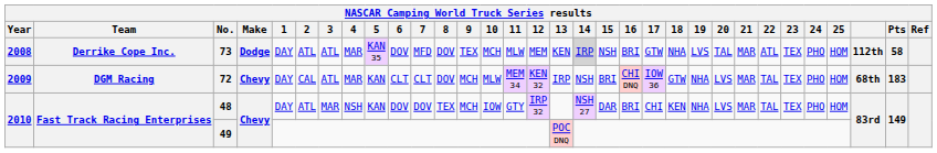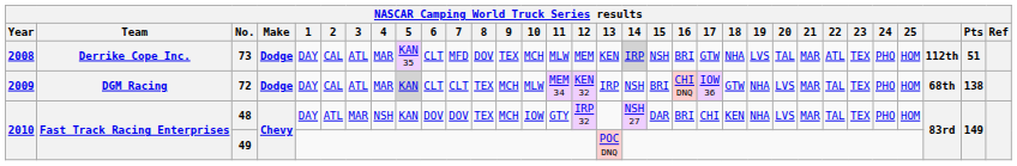 <table class="wikitable" style="text-align:center; font-size:75%">
 <tr>
 <th colspan=32><a href='#'>NASCAR Camping World Truck Series</a> results</th>
 </tr>
 <tr>
 <th>Year</th>
 <th>Team</th>
 <th>No.</th>
 <th>Make</th>
 <th>1</th>
 <th>2</th>
 <th>3</th>
 <th>4</th>
 <th>5</th>
 <th>6</th>
 <th>7</th>
 <th>8</th>
 <th>9</th>
 <th>10</th>
 <th>11</th>
 <th>12</th>
 <th>13</th>
 <th>14</th>
 <th>15</th>
 <th>16</th>
 <th>17</th>
 <th>18</th>
 <th>19</th>
 <th>20</th>
 <th>21</th>
 <th>22</th>
 <th>23</th>
 <th>24</th>
 <th>25</th>
 <th></th>
 <th>Pts</th>
 <th>Ref</th>
 </tr>
 <tr>
 <th><a href='#'>2008</a></th>
 <th><a href='#'>Derrike Cope Inc.</a></th>
 <th>73</th>
 <th><a href='#'>Dodge</a></th>
 <td><a href='#'>DAY</a></td>
-<td><a href='#'>ATL</a></td>
+<td><a href='#'>CAL</a></td>
 <td><a href='#'>ATL</a></td>
 <td><a href='#'>MAR</a></td>
 <td style="background:#EFCFFF;"><a href='#'>KAN</a><br><small>35</small></td>
-<td><a href='#'>DOV</a></td>
+<td><a href='#'>CLT</a></td>
 <td><a href='#'>MFD</a></td>
 <td><a href='#'>DOV</a></td>
 <td><a href='#'>TEX</a></td>
 <td><a href='#'>MCH</a></td>
 <td><a href='#'>MLW</a></td>
 <td><a href='#'>MEM</a></td>
 <td><a href='#'>KEN</a></td>
 <td style="background: lightgrey;"><a href='#'>IRP</a></td>
 <td><a href='#'>NSH</a></td>
 <td><a href='#'>BRI</a></td>
 <td><a href='#'>GTW</a></td>
 <td><a href='#'>NHA</a></td>
 <td><a href='#'>LVS</a></td>
 <td><a href='#'>TAL</a></td>
 <td><a href='#'>MAR</a></td>
 <td><a href='#'>ATL</a></td>
 <td><a href='#'>TEX</a></td>
 <td><a href='#'>PHO</a></td>
 <td><a href='#'>HOM</a></td>
 <th>112th</th>
-<th>58</th>
+<th>51</th>
 <th></th>
 </tr>
 <tr>
 <th><a href='#'>2009</a></th>
 <th><a href='#'>DGM Racing</a></th>
 <th>72</th>
-<th><a href='#'>Chevy</a></th>
+<th><a href='#'>Dodge</a></th>
 <td><a href='#'>DAY</a></td>
 <td><a href='#'>CAL</a></td>
 <td><a href='#'>ATL</a></td>
 <td><a href='#'>MAR</a></td>
-<td><a href='#'>KAN</a></td>
+<td style="background: lightgrey;"><a href='#'>KAN</a></td>
 <td><a href='#'>CLT</a></td>
 <td><a href='#'>CLT</a></td>
-<td><a href='#'>DOV</a></td>
+<td><a href='#'>TEX</a></td>
 <td><a href='#'>MCH</a></td>
 <td><a href='#'>MLW</a></td>
 <td style="background:#EFCFFF;"><a href='#'>MEM</a><br><small>34</small></td>
 <td style="background:#EFCFFF;"><a href='#'>KEN</a><br><small>32</small></td>
 <td><a href='#'>IRP</a></td>
 <td><a href='#'>NSH</a></td>
 <td><a href='#'>BRI</a></td>
 <td style="background:#FFCFCF;"><a href='#'>CHI</a><br><small>DNQ</small></td>
 <td style="background:#EFCFFF;"><a href='#'>IOW</a><br><small>36</small></td>
 <td><a href='#'>GTW</a></td>
 <td><a href='#'>NHA</a></td>
 <td><a href='#'>LVS</a></td>
 <td><a href='#'>MAR</a></td>
 <td><a href='#'>TAL</a></td>
 <td><a href='#'>TEX</a></td>
 <td><a href='#'>PHO</a></td>
 <td><a href='#'>HOM</a></td>
 <th>68th</th>
-<th>183</th>
+<th>138</th>
 <th></th>
 </tr>
 <tr>
 <th rowspan=2><a href='#'>2010</a></th>
 <th rowspan=2><a href='#'>Fast Track Racing Enterprises</a></th>
 <th>48</th>
 <th rowspan=2><a href='#'>Chevy</a></th>
 <td><a href='#'>DAY</a></td>
 <td><a href='#'>ATL</a></td>
 <td><a href='#'>MAR</a></td>
 <td><a href='#'>NSH</a></td>
 <td><a href='#'>KAN</a></td>
 <td><a href='#'>DOV</a></td>
 <td><a href='#'>DOV</a></td>
 <td><a href='#'>TEX</a></td>
 <td><a href='#'>MCH</a></td>
 <td><a href='#'>IOW</a></td>
 <td><a href='#'>GTY</a></td>
 <td style="background:#EFCFFF;"><a href='#'>IRP</a><br><small>32</small></td>
 <td></td>
 <td style="background:#EFCFFF;"><a href='#'>NSH</a><br><small>27</small></td>
 <td><a href='#'>DAR</a></td>
 <td><a href='#'>BRI</a></td>
 <td><a href='#'>CHI</a></td>
 <td><a href='#'>KEN</a></td>
 <td><a href='#'>NHA</a></td>
 <td><a href='#'>LVS</a></td>
 <td><a href='#'>MAR</a></td>
 <td><a href='#'>TAL</a></td>
 <td><a href='#'>TEX</a></td>
 <td><a href='#'>PHO</a></td>
 <td><a href='#'>HOM</a></td>
 <th rowspan=2>83rd</th>
 <th rowspan=2>149</th>
 <th rowspan=2></th>
 </tr>
 <tr>
 <th>49</th>
 <td colspan=12></td>
 <td style="background:#FFCFCF;"><a href='#'>POC</a><br><small>DNQ</small></td>
 <td colspan=12></td>
 </tr>
 </table>
